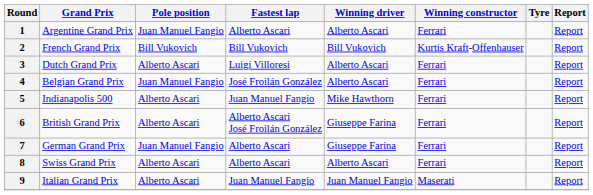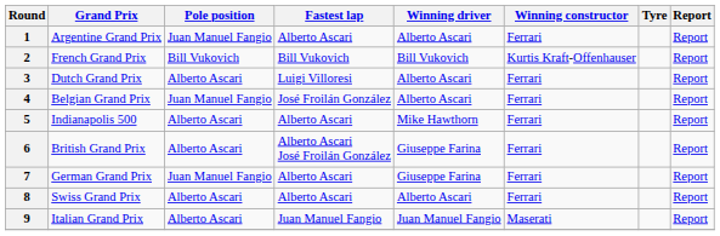 <table class="wikitable" style="font-size:80%">
 <tr>
 <th>Round</th>
 <th><a href='#'>Grand Prix</a></th>
 <th><a href='#'>Pole position</a></th>
 <th><a href='#'>Fastest lap</a></th>
 <th><a href='#'>Winning driver</a></th>
 <th><a href='#'>Winning constructor</a></th>
 <th>Tyre</th>
 <th>Report</th>
 </tr>
 <tr>
 <th>1</th>
 <td> <a href='#'>Argentine Grand Prix</a></td>
 <td> <a href='#'>Juan Manuel Fangio</a></td>
 <td> <a href='#'>Alberto Ascari</a></td>
 <td> <a href='#'>Alberto Ascari</a></td>
 <td> <a href='#'>Ferrari</a></td>
 <td></td>
 <td><a href='#'>Report</a></td>
 </tr>
 <tr>
 <th>2</th>
 <td> <a href='#'>French Grand Prix</a></td>
 <td> <a href='#'>Bill Vukovich</a></td>
 <td> <a href='#'>Bill Vukovich</a></td>
 <td> <a href='#'>Bill Vukovich</a></td>
 <td> <a href='#'>Kurtis Kraft</a>-<a href='#'>Offenhauser</a></td>
 <td></td>
 <td><a href='#'>Report</a></td>
 </tr>
 <tr>
 <th>3</th>
 <td> <a href='#'>Dutch Grand Prix</a></td>
 <td> <a href='#'>Alberto Ascari</a></td>
 <td> <a href='#'>Luigi Villoresi</a></td>
 <td> <a href='#'>Alberto Ascari</a></td>
 <td> <a href='#'>Ferrari</a></td>
 <td></td>
 <td><a href='#'>Report</a></td>
 </tr>
 <tr>
 <th>4</th>
 <td> <a href='#'>Belgian Grand Prix</a></td>
 <td> <a href='#'>Juan Manuel Fangio</a></td>
 <td> <a href='#'>José Froilán González</a></td>
 <td> <a href='#'>Alberto Ascari</a></td>
 <td> <a href='#'>Ferrari</a></td>
 <td></td>
 <td><a href='#'>Report</a></td>
 </tr>
 <tr>
 <th>5</th>
 <td> <a href='#'>Indianapolis 500</a></td>
 <td> <a href='#'>Alberto Ascari</a></td>
-<td> <a href='#'>Juan Manuel Fangio</a></td>
+<td> <a href='#'>Alberto Ascari</a></td>
 <td> <a href='#'>Mike Hawthorn</a></td>
 <td> <a href='#'>Ferrari</a></td>
 <td></td>
 <td><a href='#'>Report</a></td>
 </tr>
 <tr>
 <th>6</th>
 <td> <a href='#'>British Grand Prix</a></td>
 <td> <a href='#'>Alberto Ascari</a></td>
 <td> <a href='#'>Alberto Ascari</a><br> <a href='#'>José Froilán González</a></td>
 <td> <a href='#'>Giuseppe Farina</a></td>
 <td> <a href='#'>Ferrari</a></td>
 <td></td>
 <td><a href='#'>Report</a></td>
 </tr>
 <tr>
 <th>7</th>
 <td> <a href='#'>German Grand Prix</a></td>
 <td> <a href='#'>Juan Manuel Fangio</a></td>
 <td> <a href='#'>Alberto Ascari</a></td>
 <td> <a href='#'>Giuseppe Farina</a></td>
 <td> <a href='#'>Ferrari</a></td>
 <td></td>
 <td><a href='#'>Report</a></td>
 </tr>
 <tr>
 <th>8</th>
 <td> <a href='#'>Swiss Grand Prix</a></td>
 <td> <a href='#'>Alberto Ascari</a></td>
 <td> <a href='#'>Alberto Ascari</a></td>
 <td> <a href='#'>Alberto Ascari</a></td>
 <td> <a href='#'>Ferrari</a></td>
 <td></td>
 <td><a href='#'>Report</a></td>
 </tr>
 <tr>
 <th>9</th>
 <td> <a href='#'>Italian Grand Prix</a></td>
 <td> <a href='#'>Alberto Ascari</a></td>
 <td> <a href='#'>Juan Manuel Fangio</a></td>
 <td> <a href='#'>Juan Manuel Fangio</a></td>
 <td> <a href='#'>Maserati</a></td>
 <td></td>
 <td><a href='#'>Report</a></td>
 </tr>
 <tr>
 </tr>
 </table>
